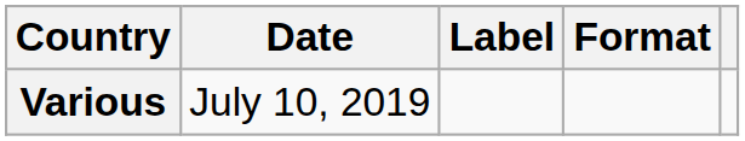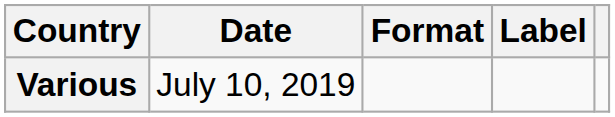 <table class="wikitable plainrowheaders">
 <tr>
 <th scope="col">Country</th>
 <th scope="col">Date</th>
+<th scope="col">Format</th>
 <th scope="col">Label</th>
-<th scope="col">Format</th>
 <th scope="col"></th>
 </tr>
 <tr>
 <th scope="row">Various</th>
 <td>July 10, 2019</td>
 <td></td>
 <td></td>
 <td align="center"></td>
 </tr>
 </table>
